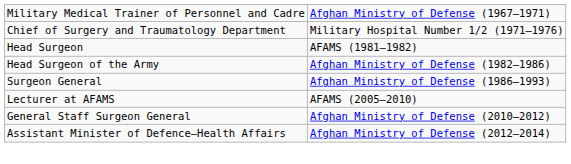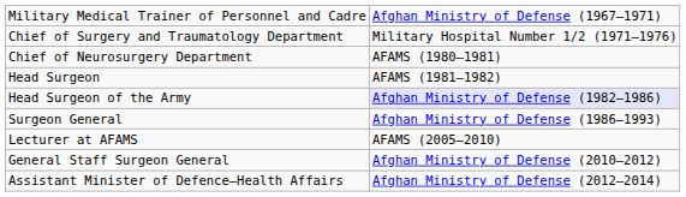 <table class="wikitable">
 <tr>
 <td>Military Medical Trainer of Personnel and Cadre</td>
 <td><a href='#'>Afghan Ministry of Defense</a> (1967–1971)</td>
 </tr>
 <tr>
 <td>Chief of Surgery and Traumatology Department</td>
 <td>Military Hospital Number 1/2 (1971–1976)</td>
 </tr>
 <tr>
+<td>Chief of Neurosurgery Department</td>
+<td>AFAMS (1980–1981)</td>
+</tr>
+<tr>
 <td>Head Surgeon</td>
 <td>AFAMS (1981–1982)</td>
 </tr>
 <tr>
 <td>Head Surgeon of the Army</td>
-<td><a href='#'>Afghan Ministry of Defense</a> (1982–1986)</td>
+<td style="background: lavender;"><a href='#'>Afghan Ministry of Defense</a> (1982–1986)</td>
 </tr>
 <tr>
 <td>Surgeon General</td>
 <td><a href='#'>Afghan Ministry of Defense</a> (1986–1993)</td>
 </tr>
 <tr>
 <td>Lecturer at AFAMS</td>
 <td>AFAMS (2005–2010)</td>
 </tr>
 <tr>
 <td>General Staff Surgeon General</td>
 <td><a href='#'>Afghan Ministry of Defense</a>  (2010–2012)</td>
 </tr>
 <tr>
 <td>Assistant Minister of Defence—Health Affairs</td>
 <td><a href='#'>Afghan Ministry of Defense</a>  (2012–2014)</td>
 </tr>
 </table>
